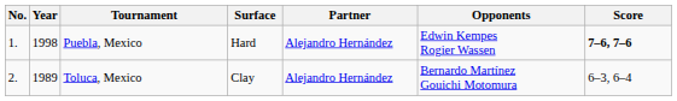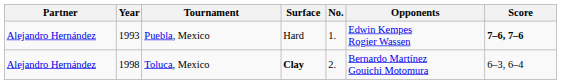 <table class="sortable wikitable" style=font-size:97%>
 <tr>
-<th width=20>No.</th>
+<th width=160>Partner</th>
 <th width=30>Year</th>
 <th width=200>Tournament</th>
 <th width=60>Surface</th>
-<th width=160>Partner</th>
+<th width=20>No.</th>
 <th width=200>Opponents</th>
 <th style="width:100px" class="unsortable">Score</th>
 </tr>
 <tr>
-<td>1.</td>
-<td>1998</td>
+<td> <a href='#'>Alejandro Hernández</a></td>
+<td>1993</td>
 <td><a href='#'>Puebla</a>, Mexico</td>
 <td>Hard</td>
-<td> <a href='#'>Alejandro Hernández</a></td>
+<td>1.</td>
 <td> <a href='#'>Edwin Kempes</a><br> <a href='#'>Rogier Wassen</a></td>
 <td><strong>7–6, 7–6</strong></td>
 </tr>
 <tr>
+<td> <a href='#'>Alejandro Hernández</a></td>
+<td>1998</td>
+<td><a href='#'>Toluca</a>, Mexico</td>
+<td><strong>Clay</strong></td>
 <td>2.</td>
-<td>1989</td>
-<td><a href='#'>Toluca</a>, Mexico</td>
-<td>Clay</td>
-<td> <a href='#'>Alejandro Hernández</a></td>
 <td> <a href='#'>Bernardo Martínez</a><br> <a href='#'>Gouichi Motomura</a></td>
 <td>6–3, 6–4</td>
 </tr>
 </table>
